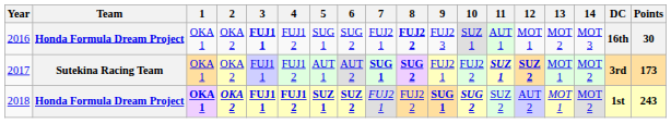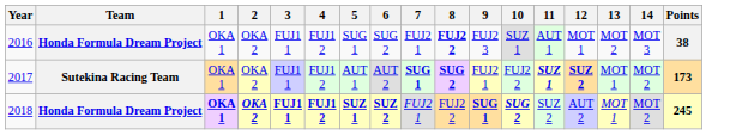 <table class="wikitable" style="text-align:center; font-size:85%">
 <tr>
 <th>Year</th>
 <th>Team</th>
 <th>1</th>
 <th>2</th>
 <th>3</th>
 <th>4</th>
 <th>5</th>
 <th>6</th>
 <th>7</th>
 <th>8</th>
 <th>9</th>
 <th>10</th>
 <th>11</th>
 <th>12</th>
 <th>13</th>
 <th>14</th>
-<th>DC</th>
 <th>Points</th>
 </tr>
 <tr>
 <td><a href='#'>2016</a></td>
 <th nowrap><a href='#'>Honda Formula Dream Project</a></th>
 <td><a href='#'>OKA<br>1</a></td>
 <td><a href='#'>OKA<br>2</a></td>
-<td><strong><a href='#'>FUJ1<br>1</a></strong></td>
+<td><a href='#'>FUJ1<br>1</a></td>
 <td><a href='#'>FUJ1<br>2</a></td>
 <td><a href='#'>SUG<br>1</a></td>
 <td><a href='#'>SUG<br>2</a></td>
 <td><a href='#'>FUJ2<br>1</a></td>
 <td><strong><a href='#'>FUJ2<br>2</a></strong></td>
 <td><a href='#'>FUJ2<br>3</a></td>
 <td style="background:#DFDFDF;"><a href='#'>SUZ<br>1</a><br></td>
 <td style="background:#DFFFDF;"><a href='#'>AUT<br>1</a><br></td>
 <td><a href='#'>MOT<br>1</a></td>
 <td><a href='#'>MOT<br>2</a></td>
 <td><a href='#'>MOT<br>3</a></td>
-<th>16th</th>
-<th>30</th>
+<th>38</th>
 </tr>
 <tr>
 <td><a href='#'>2017</a></td>
 <th nowrap>Sutekina Racing Team</th>
 <td style="background:#FFDF9F;"><a href='#'>OKA<br>1</a><br></td>
 <td style="background:#FFFFBF;"><a href='#'>OKA<br>2</a><br></td>
 <td style="background:#CFCFFF;"><a href='#'>FUJ1<br>1</a><br></td>
 <td style="background:#DFFFDF;"><a href='#'>FUJ1<br>2</a><br></td>
 <td style="background:#DFFFDF;"><a href='#'>AUT<br>1</a><br></td>
 <td style="background:#DFDFDF;"><a href='#'>AUT<br>2</a><br></td>
 <td style="background:#DFFFDF;"><strong><a href='#'>SUG<br>1</a></strong><br></td>
 <td style="background:#EFCFFF;"><strong><a href='#'>SUG<br>2</a></strong><br></td>
 <td style="background:#FFFFBF;"><a href='#'>FUJ2<br>1</a><br></td>
 <td style="background:#DFFFDF;"><a href='#'>FUJ2<br>2</a><br></td>
 <td style="background:#FFFFBF;"><strong><em><a href='#'>SUZ<br>1</a></em></strong><br></td>
 <td style="background:#FFDF9F;"><strong><a href='#'>SUZ<br>2</a></strong><br></td>
 <td style="background:#DFFFDF;"><a href='#'>MOT<br>1</a><br></td>
 <td style="background:#DFFFDF;"><a href='#'>MOT<br>2</a><br></td>
-<th style="background:#FFDF9F;">3rd</th>
 <th style="background:#FFDF9F;">173</th>
 </tr>
 <tr>
 <td><a href='#'>2018</a></td>
 <th nowrap><a href='#'>Honda Formula Dream Project</a></th>
 <td style="background:#EFCFFF;"><strong><a href='#'>OKA<br>1</a></strong><br></td>
 <td style="background:#FFFFBF;"><strong><em><a href='#'>OKA<br>2</a></em></strong><br></td>
 <td style="background:#FFFFBF;"><strong><a href='#'>FUJ1<br>1</a></strong><br></td>
 <td style="background:#FFFFBF;"><strong><a href='#'>FUJ1<br>2</a></strong><br></td>
 <td style="background:#FFFFBF;"><strong><a href='#'>SUZ<br>1</a></strong><br></td>
 <td style="background:#FFFFBF;"><strong><a href='#'>SUZ<br>2</a></strong><br></td>
 <td style="background:#DFDFDF;"><em><a href='#'>FUJ2<br>1</a></em><br></td>
 <td style="background:#FFDF9F;"><a href='#'>FUJ2<br>2</a><br></td>
 <td style="background:#FFDF9F;"><strong><a href='#'>SUG<br>1</a></strong><br></td>
 <td style="background:#FFFFBF;"><strong><em><a href='#'>SUG<br>2</a></em></strong><br></td>
 <td style="background:#DFFFDF;"><a href='#'>SUZ<br>2</a><br></td>
 <td style="background:#CFCFFF;"><a href='#'>AUT<br>2</a><br></td>
 <td style="background:#FFFFBF;"><em><a href='#'>MOT<br>1</a></em><br></td>
 <td style="background:#DFDFDF;"><a href='#'>MOT<br>2</a><br></td>
-<th style="background:#FFFFBF;">1st</th>
-<th style="background:#FFFFBF;">243</th>
+<th style="background:#FFFFBF;">245</th>
 </tr>
 </table>
